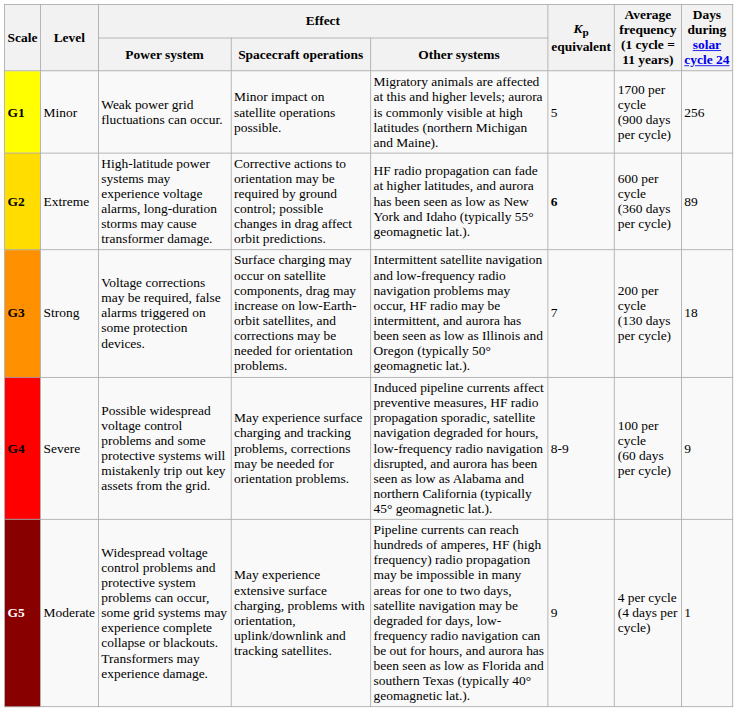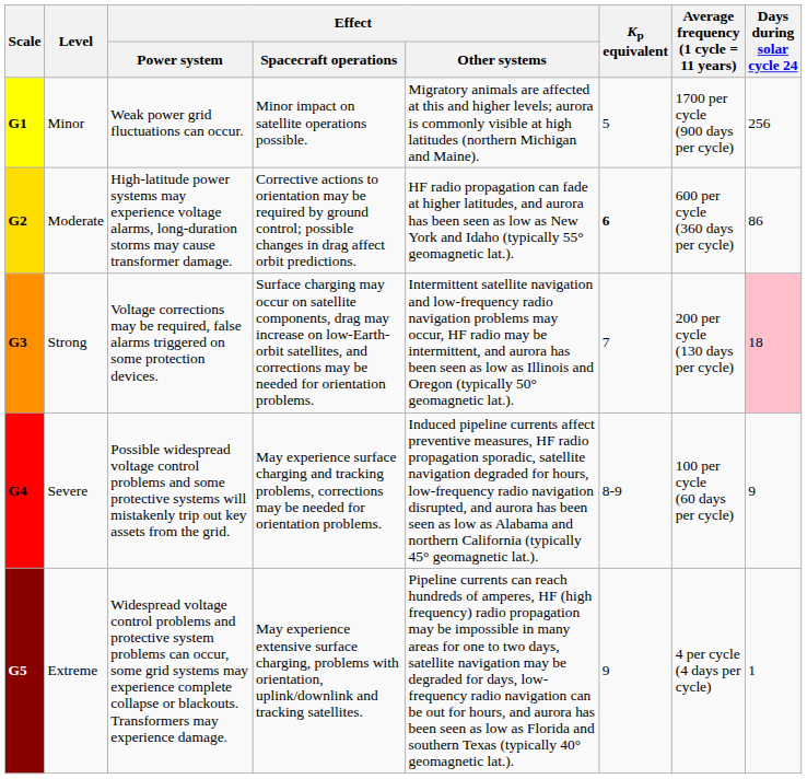 <table class="wikitable">
 <tr>
 <th scope="col" rowspan="2">Scale</th>
 <th scope="col" rowspan="2">Level</th>
 <th scope="colgroup" colspan="3">Effect</th>
 <th scope="col" rowspan="2"><em>K</em><sub>p</sub> equivalent</th>
 <th scope="col" rowspan="2">Average frequency<br>(1 cycle = 11 years)</th>
 <th scope="col" rowspan="2">Days during <a href='#'>solar cycle 24</a></th>
 </tr>
 <tr>
 <th scope="col">Power system</th>
 <th scope="col">Spacecraft operations</th>
 <th scope="col">Other systems</th>
 </tr>
 <tr>
 <th style="background:#ff0;text-align:left" id="mmi-6">G1</th>
 <td>Minor</td>
 <td>Weak power grid fluctuations can occur.</td>
 <td>Minor impact on satellite operations possible.</td>
 <td>Migratory animals are affected at this and higher levels; aurora is commonly visible at high latitudes (northern Michigan and Maine).</td>
 <td>5</td>
 <td>1700 per cycle<br>(900 days per cycle)</td>
 <td>256</td>
 </tr>
 <tr>
 <th style="background:#fd0;text-align:left" id="mmi-7">G2</th>
-<td>Extreme</td>
+<td>Moderate</td>
 <td>High-latitude power systems may experience voltage alarms, long-duration storms may cause transformer damage.</td>
 <td>Corrective actions to orientation may be required by ground control; possible changes in drag affect orbit predictions.</td>
 <td>HF radio propagation can fade at higher latitudes, and aurora has been seen as low as New York and Idaho (typically 55° geomagnetic lat.).</td>
 <td><strong>6</strong></td>
 <td>600 per cycle<br>(360 days per cycle)</td>
-<td>89</td>
+<td>86</td>
 </tr>
 <tr>
 <th style="background:#ff9100;text-align:left" id="mmi-8">G3</th>
 <td>Strong</td>
 <td>Voltage corrections may be required, false alarms triggered on some protection devices.</td>
 <td>Surface charging may occur on satellite components, drag may increase on low-Earth-orbit satellites, and corrections may be needed for orientation problems.</td>
 <td>Intermittent satellite navigation and low-frequency radio navigation problems may occur, HF radio may be intermittent, and aurora has been seen as low as Illinois and Oregon (typically 50° geomagnetic lat.).</td>
 <td>7</td>
 <td>200 per cycle<br>(130 days per cycle)</td>
-<td>18</td>
+<td style="background: pink;">18</td>
 </tr>
 <tr>
 <th style="background:#f00;text-align:left" id="mmi-9">G4</th>
 <td>Severe</td>
 <td>Possible widespread voltage control problems and some protective systems will mistakenly trip out key assets from the grid.</td>
 <td>May experience surface charging and tracking problems, corrections may be needed for orientation problems.</td>
 <td>Induced pipeline currents affect preventive measures, HF radio propagation sporadic, satellite navigation degraded for hours, low-frequency radio navigation disrupted, and aurora has been seen as low as Alabama and northern California (typically 45° geomagnetic lat.).</td>
 <td>8-9</td>
 <td>100 per cycle<br>(60 days per cycle)</td>
 <td>9</td>
 </tr>
 <tr>
 <th style="background:#800;text-align:left;color:white" id="mmi-11">G5</th>
-<td>Moderate</td>
+<td>Extreme</td>
 <td>Widespread voltage control problems and protective system problems can occur, some grid systems may experience complete collapse or blackouts. Transformers may experience damage.</td>
 <td>May experience extensive surface charging, problems with orientation, uplink/downlink and tracking satellites.</td>
 <td>Pipeline currents can reach hundreds of amperes, HF (high frequency) radio propagation may be impossible in many areas for one to two days, satellite navigation may be degraded for days, low-frequency radio navigation can be out for hours, and aurora has been seen as low as Florida and southern Texas (typically 40° geomagnetic lat.).</td>
 <td>9</td>
 <td>4 per cycle<br>(4 days per cycle)</td>
 <td>1</td>
 </tr>
 </table>
